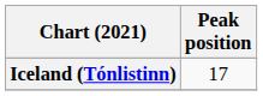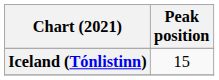 <table class="wikitable sortable plainrowheaders" style="text-align:center">
 <tr>
 <th scope="col">Chart (2021)</th>
 <th scope="col">Peak<br>position</th>
 </tr>
 <tr>
 </tr>
 <tr>
 </tr>
 <tr>
 </tr>
 <tr>
 </tr>
 <tr>
 <th scope="row">Iceland (<a href='#'>Tónlistinn</a>)</th>
-<td>17</td>
+<td>15</td>
 </tr>
 <tr>
 </tr>
 <tr>
 </tr>
 <tr>
 </tr>
 <tr>
 </tr>
 </table>
